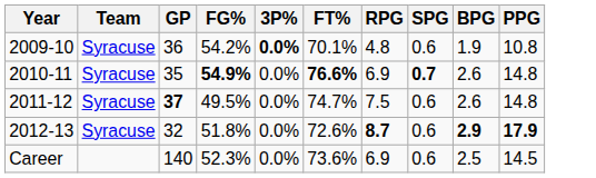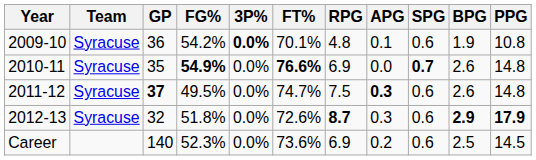 <table class="wikitable sortable">
 <tr>
 <th>Year</th>
 <th>Team</th>
 <th>GP</th>
 <th>FG%</th>
 <th>3P%</th>
 <th>FT%</th>
 <th>RPG</th>
+<th>APG</th>
 <th>SPG</th>
 <th>BPG</th>
 <th>PPG</th>
 </tr>
 <tr>
 <td>2009-10</td>
 <td><a href='#'>Syracuse</a></td>
 <td>36</td>
 <td>54.2%</td>
 <td><strong>0.0%</strong></td>
 <td>70.1%</td>
 <td>4.8</td>
+<td>0.1</td>
 <td>0.6</td>
 <td>1.9</td>
 <td>10.8</td>
 </tr>
 <tr>
 <td>2010-11</td>
 <td><a href='#'>Syracuse</a></td>
 <td>35</td>
 <td><strong>54.9%</strong></td>
 <td>0.0%</td>
 <td><strong>76.6%</strong></td>
 <td>6.9</td>
+<td>0.0</td>
 <td><strong>0.7</strong></td>
 <td>2.6</td>
 <td>14.8</td>
 </tr>
 <tr>
 <td>2011-12</td>
 <td><a href='#'>Syracuse</a></td>
 <td><strong>37</strong></td>
 <td>49.5%</td>
 <td>0.0%</td>
 <td>74.7%</td>
 <td>7.5</td>
+<td><strong>0.3</strong></td>
 <td>0.6</td>
 <td>2.6</td>
 <td>14.8</td>
 </tr>
 <tr>
 <td>2012-13</td>
 <td><a href='#'>Syracuse</a></td>
 <td>32</td>
 <td>51.8%</td>
 <td>0.0%</td>
 <td>72.6%</td>
 <td><strong>8.7</strong></td>
+<td>0.3</td>
 <td>0.6</td>
 <td><strong>2.9</strong></td>
 <td><strong>17.9</strong></td>
 </tr>
 <tr>
 <td>Career</td>
 <td></td>
 <td>140</td>
 <td>52.3%</td>
 <td>0.0%</td>
 <td>73.6%</td>
 <td>6.9</td>
+<td>0.2</td>
 <td>0.6</td>
 <td>2.5</td>
 <td>14.5</td>
 </tr>
 </table>
